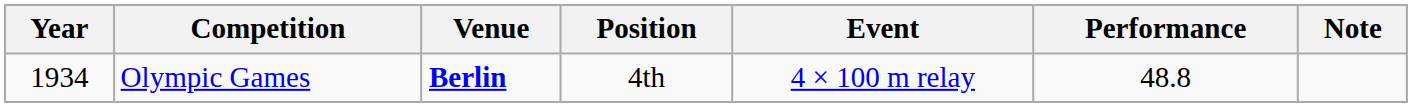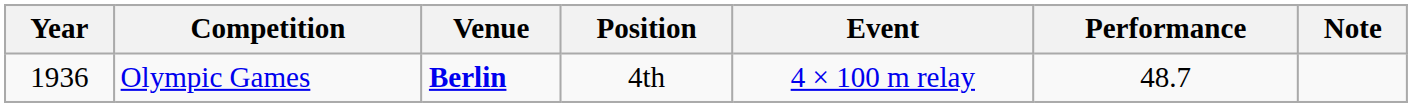 <table class="wikitable" width=55% style="font-size:90%; text-align:center;">
 <tr>
 <th>Year</th>
 <th>Competition</th>
 <th>Venue</th>
 <th>Position</th>
 <th>Event</th>
 <th>Performance</th>
 <th>Note</th>
 </tr>
 <tr>
-<td rowspan=1>1934</td>
+<td rowspan=1>1936</td>
 <td rowspan=1 align=left><a href='#'>Olympic Games</a></td>
 <td rowspan=1 align=left><strong> <a href='#'>Berlin</a></strong></td>
 <td>4th</td>
 <td><a href='#'>4 × 100 m relay</a></td>
-<td>48.8</td>
+<td>48.7</td>
 <td></td>
 </tr>
 </table>
